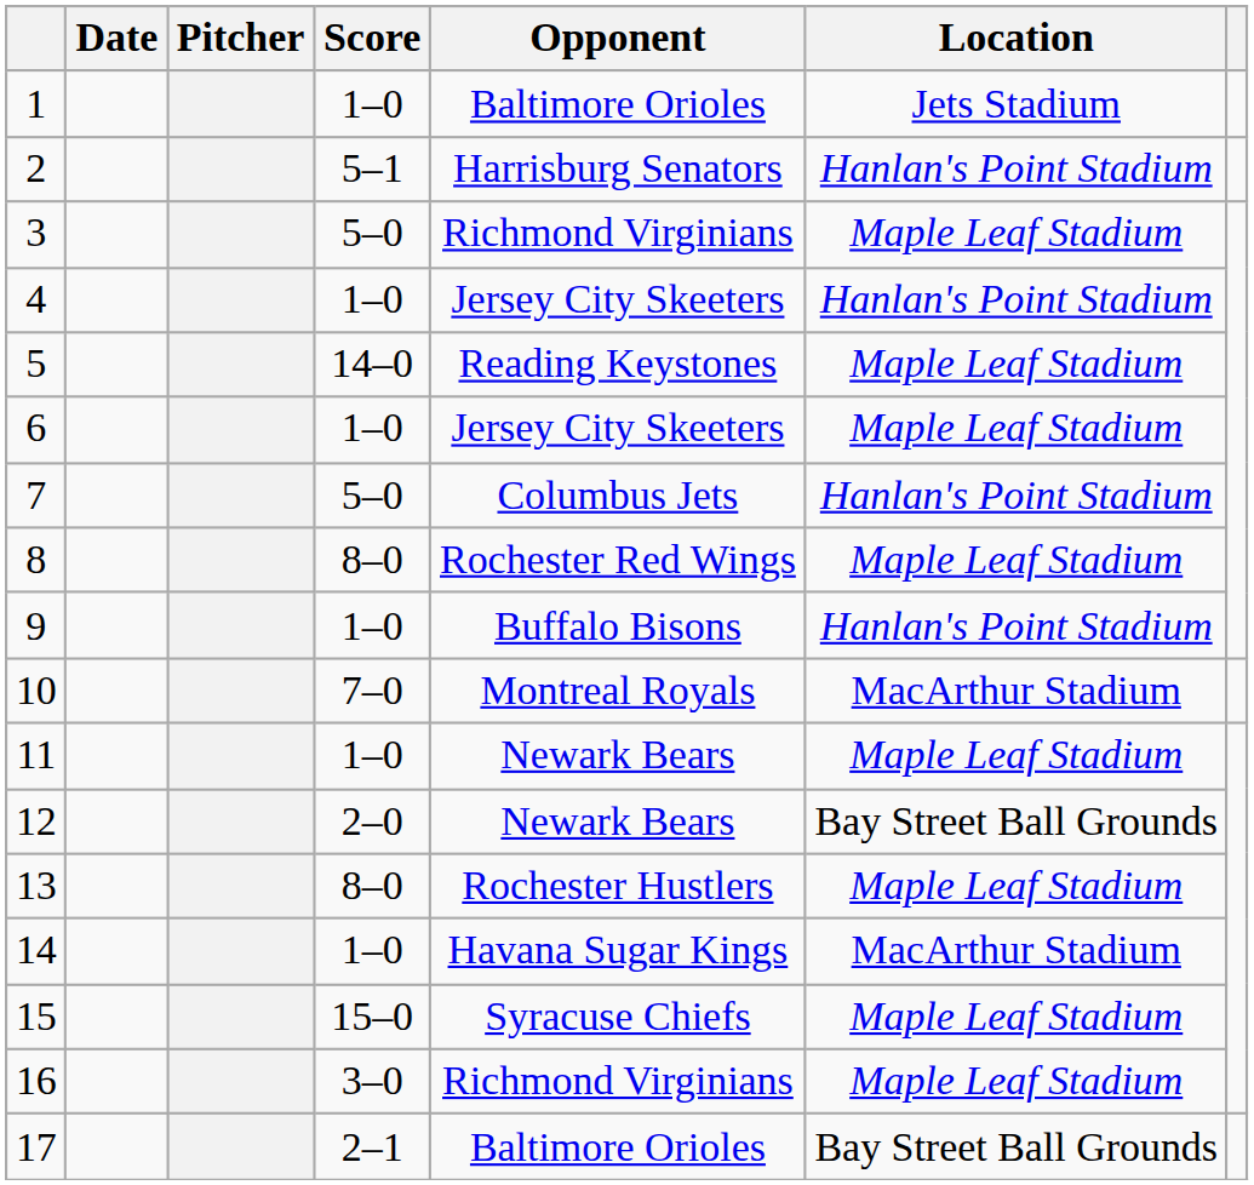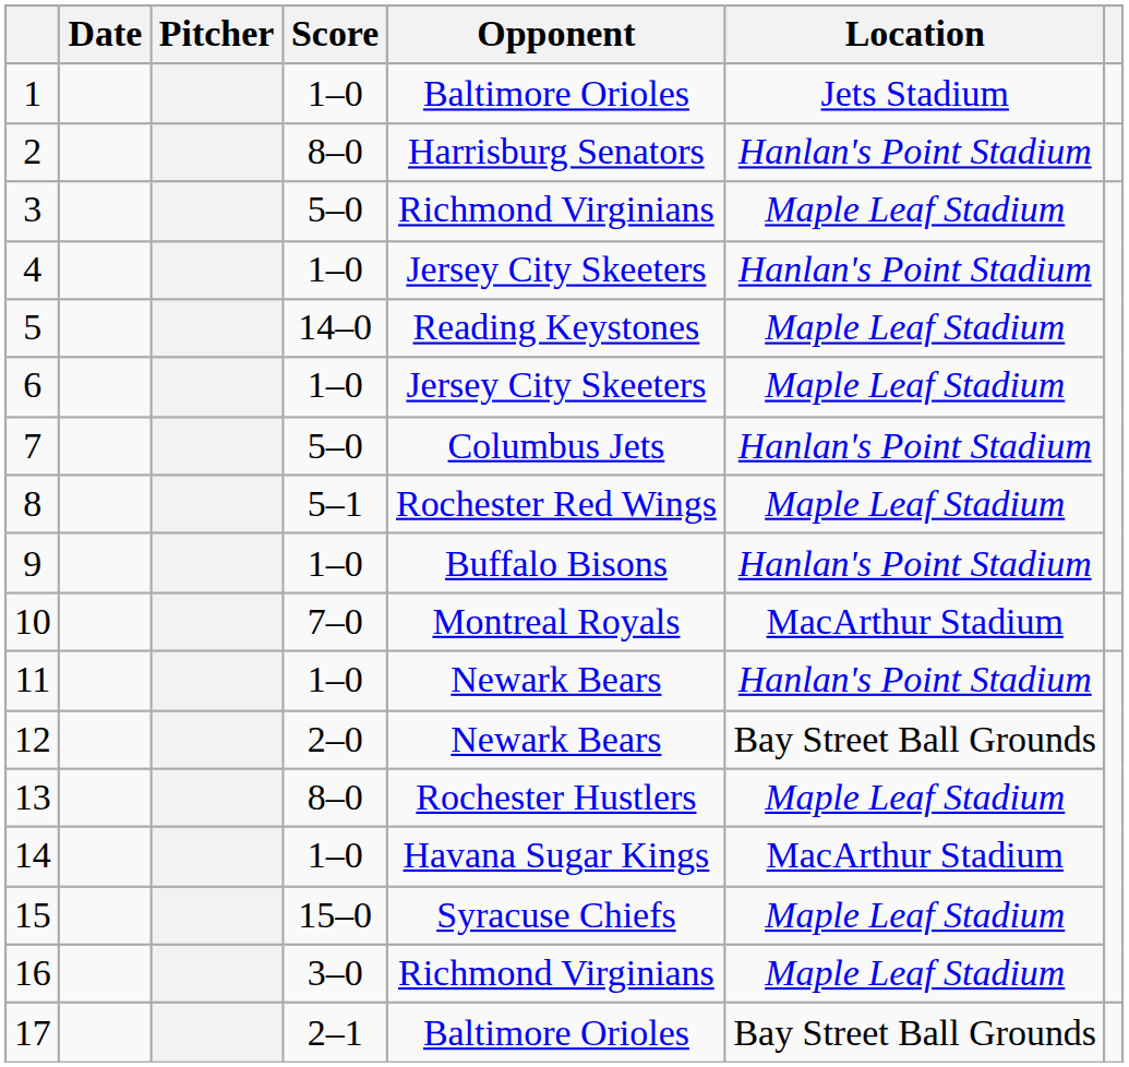 <table class="wikitable sortable plainrowheaders" style="text-align:center">
 <tr>
 <th scope="col"></th>
 <th scope="col">Date</th>
 <th scope="col">Pitcher</th>
 <th scope="col">Score</th>
 <th scope="col">Opponent</th>
 <th scope="col">Location</th>
 <th scope="col" class="unsortable"></th>
 </tr>
 <tr>
 <td>1</td>
 <td></td>
 <th scope="row" style="text-align:center"></th>
 <td>1–0 </td>
 <td><a href='#'>Baltimore Orioles</a></td>
 <td><a href='#'>Jets Stadium</a></td>
 <td></td>
 </tr>
 <tr>
 <td>2</td>
 <td></td>
 <th scope="row" style="text-align:center"></th>
-<td>5–1 </td>
+<td>8–0</td>
 <td><a href='#'>Harrisburg Senators</a></td>
 <td><em><a href='#'>Hanlan's Point Stadium</a></em></td>
 <td></td>
 </tr>
 <tr>
 <td>3</td>
 <td></td>
 <th scope="row" style="text-align:center"></th>
 <td>5–0 </td>
 <td><a href='#'>Richmond Virginians</a></td>
 <td><em><a href='#'>Maple Leaf Stadium</a></em></td>
 <td rowspan="7"></td>
 </tr>
 <tr>
 <td>4</td>
 <td></td>
 <th scope="row" style="text-align:center"></th>
 <td>1–0 </td>
 <td><a href='#'>Jersey City Skeeters</a></td>
 <td><em><a href='#'>Hanlan's Point Stadium</a></em></td>
 </tr>
 <tr>
 <td>5</td>
 <td></td>
 <th scope="row" style="text-align:center"> </th>
 <td>14–0</td>
 <td><a href='#'>Reading Keystones</a></td>
 <td><em><a href='#'>Maple Leaf Stadium</a></em></td>
 </tr>
 <tr>
 <td>6</td>
 <td></td>
 <th scope="row" style="text-align:center"> </th>
 <td>1–0 </td>
 <td><a href='#'>Jersey City Skeeters</a></td>
 <td><em><a href='#'>Maple Leaf Stadium</a></em></td>
 </tr>
 <tr>
 <td>7</td>
 <td></td>
 <th scope="row" style="text-align:center"></th>
 <td>5–0 </td>
 <td><a href='#'>Columbus Jets</a></td>
 <td><em><a href='#'>Hanlan's Point Stadium</a></em></td>
 </tr>
 <tr>
 <td>8</td>
 <td></td>
 <th scope="row" style="text-align:center"></th>
-<td>8–0</td>
+<td>5–1 </td>
 <td><a href='#'>Rochester Red Wings</a></td>
 <td><em><a href='#'>Maple Leaf Stadium</a></em></td>
 </tr>
 <tr>
 <td>9</td>
 <td></td>
 <th scope="row" style="text-align:center"></th>
 <td>1–0 </td>
 <td><a href='#'>Buffalo Bisons</a></td>
 <td><em><a href='#'>Hanlan's Point Stadium</a></em></td>
 </tr>
 <tr>
 <td>10</td>
 <td></td>
 <th scope="row" style="text-align:center"></th>
 <td>7–0 </td>
 <td><a href='#'>Montreal Royals</a></td>
 <td><a href='#'>MacArthur Stadium</a></td>
 <td></td>
 </tr>
 <tr>
 <td>11</td>
 <td></td>
 <th scope="row" style="text-align:center"></th>
 <td>1–0 </td>
 <td><a href='#'>Newark Bears</a></td>
-<td><em><a href='#'>Maple Leaf Stadium</a></em></td>
+<td><em><a href='#'>Hanlan's Point Stadium</a></em></td>
 <td rowspan="6"></td>
 </tr>
 <tr>
 <td>12</td>
 <td></td>
 <th scope="row" style="text-align:center"></th>
 <td>2–0 </td>
 <td><a href='#'>Newark Bears</a></td>
 <td>Bay Street Ball Grounds</td>
 </tr>
 <tr>
 <td>13</td>
 <td></td>
 <th scope="row" style="text-align:center"></th>
 <td>8–0</td>
 <td><a href='#'>Rochester Hustlers</a></td>
 <td><em><a href='#'>Maple Leaf Stadium</a></em></td>
 </tr>
 <tr>
 <td>14</td>
 <td></td>
 <th scope="row" style="text-align:center"></th>
 <td>1–0 </td>
 <td><a href='#'>Havana Sugar Kings</a></td>
 <td><a href='#'>MacArthur Stadium</a></td>
 </tr>
 <tr>
 <td>15</td>
 <td></td>
 <th scope="row" style="text-align:center"></th>
 <td>15–0 </td>
 <td><a href='#'>Syracuse Chiefs</a></td>
 <td><em><a href='#'>Maple Leaf Stadium</a></em></td>
 </tr>
 <tr>
 <td>16</td>
 <td></td>
 <th scope="row" style="text-align:center"></th>
 <td>3–0 </td>
 <td><a href='#'>Richmond Virginians</a></td>
 <td><em><a href='#'>Maple Leaf Stadium</a></em></td>
 </tr>
 <tr>
 <td>17</td>
 <td></td>
 <th scope="row" style="text-align:center"></th>
 <td>2–1</td>
 <td><a href='#'>Baltimore Orioles</a></td>
 <td>Bay Street Ball Grounds</td>
 <td></td>
 </tr>
 <tr>
 </tr>
 </table>
